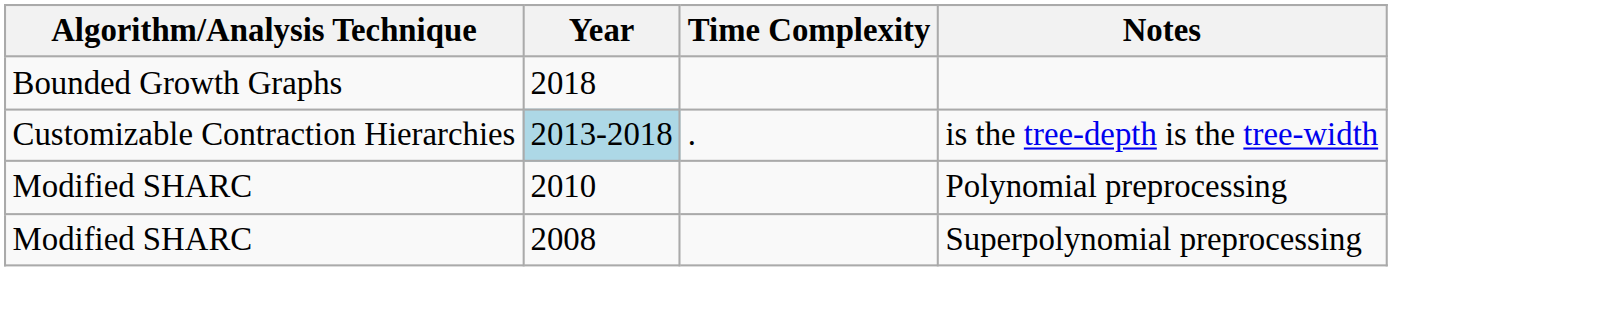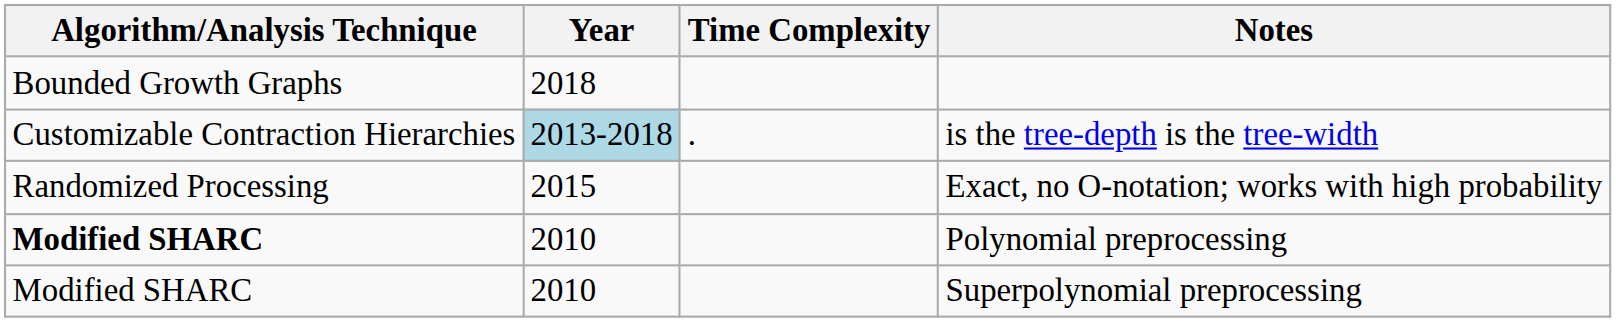 <table class="wikitable">
 <tr>
 <th>Algorithm/Analysis Technique</th>
 <th>Year</th>
 <th>Time Complexity</th>
 <th>Notes</th>
 </tr>
 <tr>
 <td>Bounded Growth Graphs</td>
 <td>2018</td>
 <td></td>
 </tr>
 <tr>
 <td>Customizable Contraction Hierarchies</td>
 <td style="background: lightblue;">2013-2018</td>
 <td>.</td>
 <td> is the <a href='#'>tree-depth</a> is the <a href='#'>tree-width</a></td>
 </tr>
 <tr>
-<td>Modified SHARC</td>
+<td>Randomized Processing</td>
+<td>2015</td>
+<td></td>
+<td>Exact, no O-notation; works with high probability</td>
+</tr>
+<tr>
+<td><strong>Modified SHARC</strong></td>
 <td>2010</td>
 <td></td>
 <td>Polynomial preprocessing</td>
 </tr>
 <tr>
 <td>Modified SHARC</td>
-<td>2008</td>
+<td>2010</td>
 <td></td>
 <td>Superpolynomial preprocessing</td>
 </tr>
 </table>
